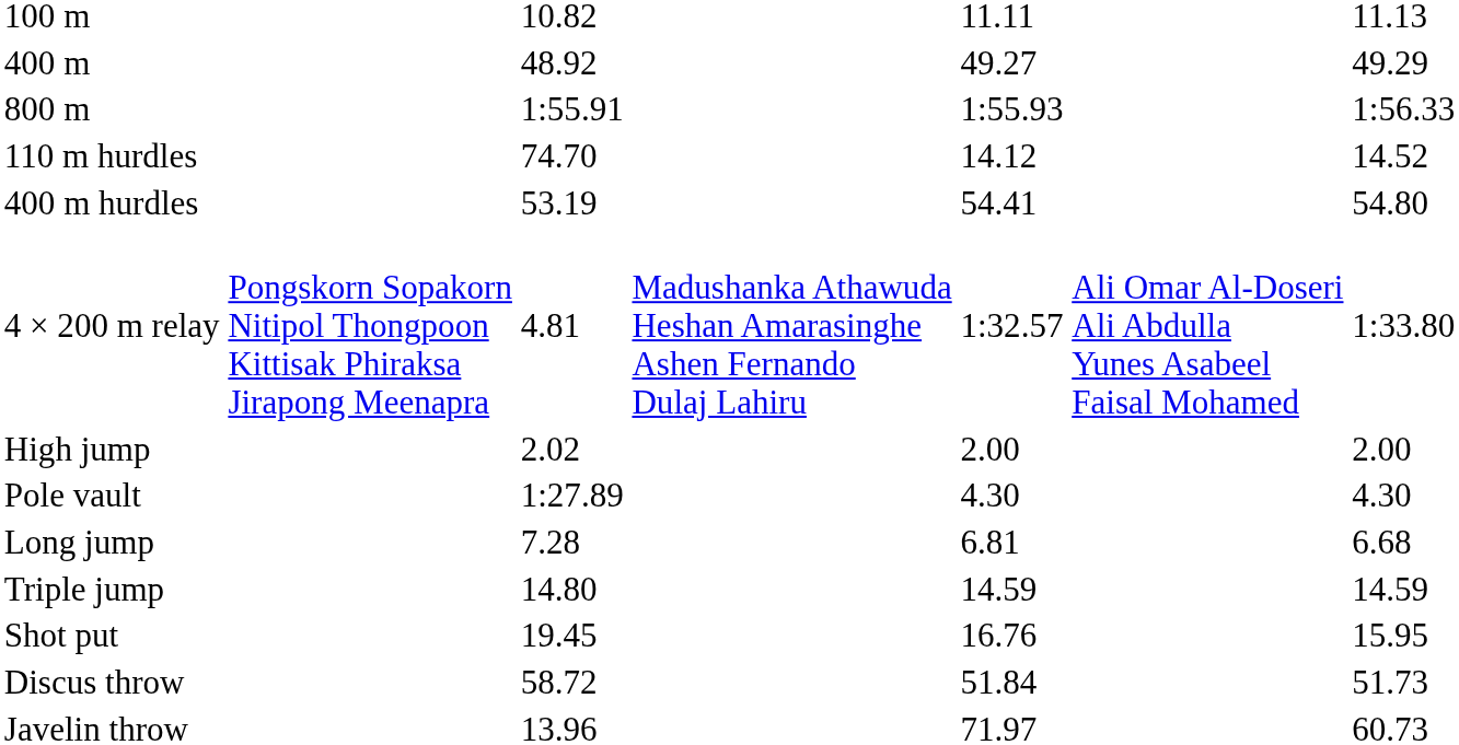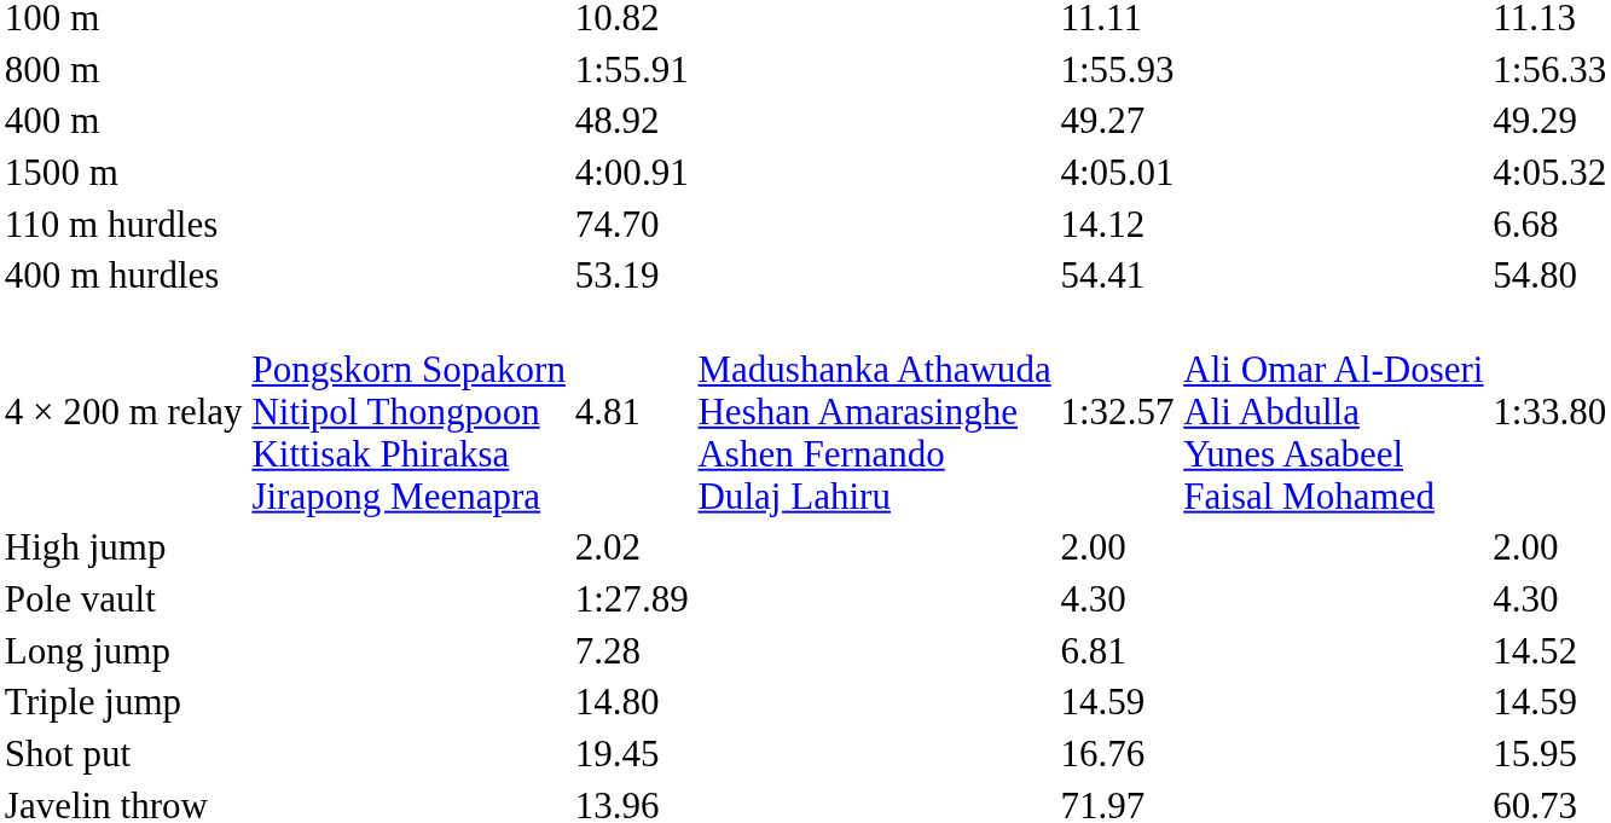 <table>
 <tr>
 <td>100 m</td>
 <td></td>
 <td>10.82</td>
 <td></td>
 <td>11.11</td>
 <td></td>
 <td>11.13</td>
 </tr>
 <tr>
+<td>800 m</td>
+<td></td>
+<td>1:55.91</td>
+<td></td>
+<td>1:55.93</td>
+<td></td>
+<td>1:56.33</td>
+</tr>
+<tr>
 <td>400 m</td>
 <td></td>
 <td>48.92</td>
 <td></td>
 <td>49.27</td>
 <td></td>
 <td>49.29</td>
 </tr>
 <tr>
-<td>800 m</td>
+<td>1500 m</td>
 <td></td>
-<td>1:55.91</td>
+<td>4:00.91</td>
 <td></td>
-<td>1:55.93</td>
+<td>4:05.01</td>
 <td></td>
-<td>1:56.33</td>
+<td>4:05.32</td>
 </tr>
 <tr>
 <td>110 m hurdles</td>
 <td></td>
 <td>74.70</td>
 <td></td>
 <td>14.12</td>
 <td></td>
-<td>14.52</td>
+<td>6.68</td>
 </tr>
 <tr>
 <td>400 m hurdles</td>
 <td></td>
 <td>53.19</td>
 <td></td>
 <td>54.41</td>
 <td></td>
 <td>54.80</td>
 </tr>
 <tr>
 <td>4 × 200 m relay</td>
 <td><br><a href='#'>Pongskorn Sopakorn</a><br><a href='#'>Nitipol Thongpoon</a><br><a href='#'>Kittisak Phiraksa</a><br><a href='#'>Jirapong Meenapra</a></td>
 <td>4.81</td>
 <td><br><a href='#'>Madushanka Athawuda</a><br><a href='#'>Heshan Amarasinghe</a><br><a href='#'>Ashen Fernando</a><br><a href='#'>Dulaj Lahiru</a></td>
 <td>1:32.57</td>
 <td><br><a href='#'>Ali Omar Al-Doseri</a><br><a href='#'>Ali Abdulla</a><br><a href='#'>Yunes Asabeel</a><br><a href='#'>Faisal Mohamed</a></td>
 <td>1:33.80</td>
 </tr>
 <tr>
 <td>High jump</td>
 <td></td>
 <td>2.02</td>
 <td></td>
 <td>2.00</td>
 <td></td>
 <td>2.00</td>
 </tr>
 <tr>
 <td>Pole vault</td>
 <td></td>
 <td>1:27.89</td>
 <td></td>
 <td>4.30</td>
 <td></td>
 <td>4.30</td>
 </tr>
 <tr>
 <td>Long jump</td>
 <td></td>
 <td>7.28</td>
 <td></td>
 <td>6.81</td>
 <td></td>
-<td>6.68</td>
+<td>14.52</td>
 </tr>
 <tr>
 <td>Triple jump</td>
 <td></td>
 <td>14.80</td>
 <td></td>
 <td>14.59</td>
 <td></td>
 <td>14.59</td>
 </tr>
 <tr>
 <td>Shot put</td>
 <td></td>
 <td>19.45</td>
 <td></td>
 <td>16.76</td>
 <td></td>
 <td>15.95</td>
 </tr>
 <tr>
-<td>Discus throw</td>
-<td></td>
-<td>58.72</td>
-<td></td>
-<td>51.84</td>
-<td></td>
-<td>51.73</td>
-</tr>
-<tr>
 <td>Javelin throw</td>
 <td></td>
 <td>13.96</td>
 <td></td>
 <td>71.97</td>
 <td></td>
 <td>60.73</td>
 </tr>
 </table>
